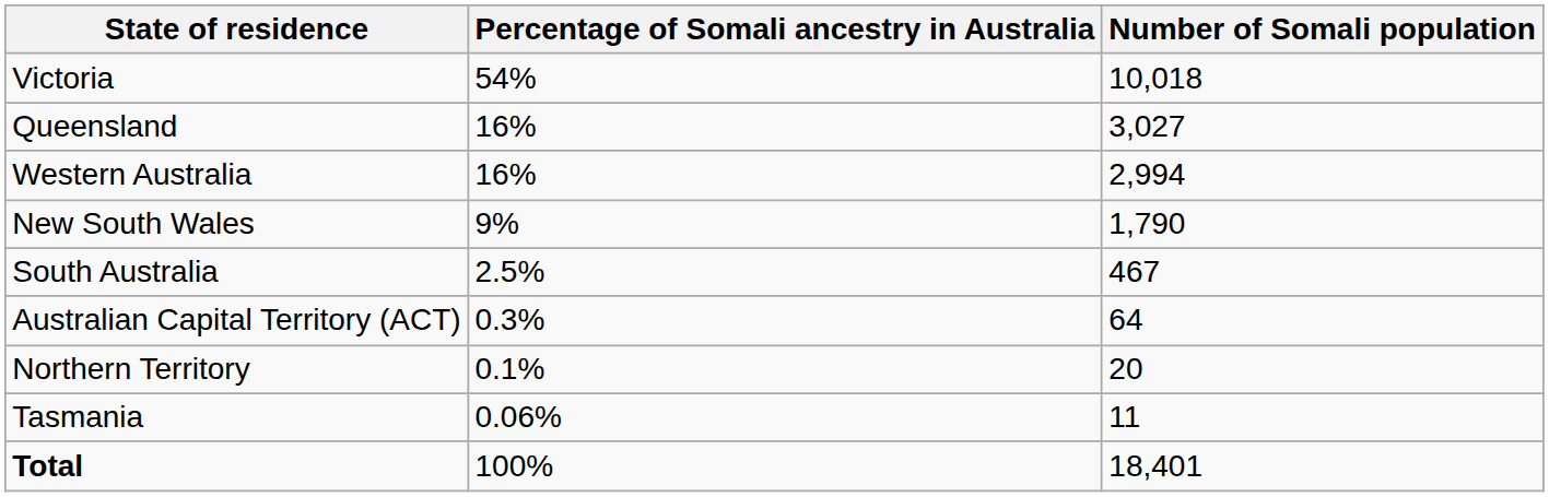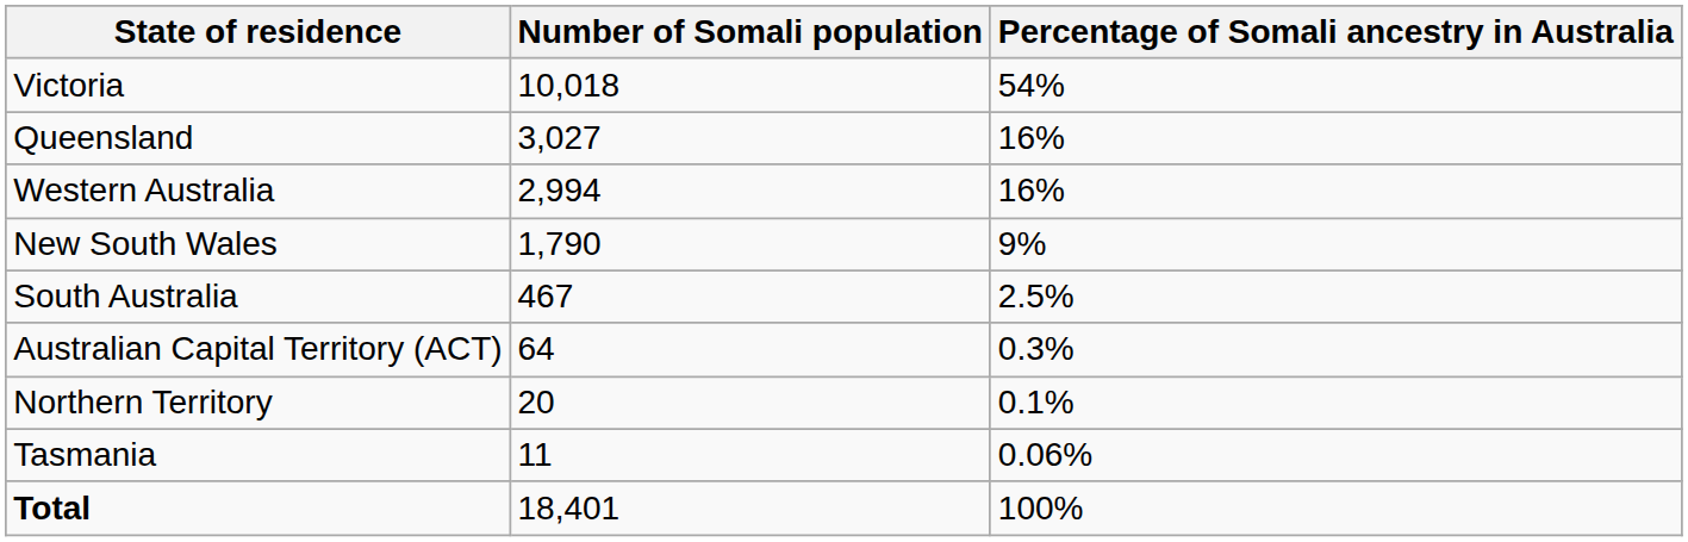 <table class="wikitable">
 <tr>
 <th>State of residence</th>
+<th>Number of Somali population</th>
 <th>Percentage of Somali ancestry in Australia</th>
-<th>Number of Somali population</th>
 </tr>
 <tr>
 <td>Victoria</td>
+<td>10,018</td>
 <td>54%</td>
-<td>10,018</td>
 </tr>
 <tr>
 <td>Queensland</td>
+<td>3,027</td>
 <td>16%</td>
-<td>3,027</td>
 </tr>
 <tr>
 <td>Western Australia</td>
+<td>2,994</td>
 <td>16%</td>
-<td>2,994</td>
 </tr>
 <tr>
 <td>New South Wales</td>
+<td>1,790</td>
 <td>9%</td>
-<td>1,790</td>
 </tr>
 <tr>
 <td>South Australia</td>
+<td>467</td>
 <td>2.5%</td>
-<td>467</td>
 </tr>
 <tr>
 <td>Australian Capital Territory (ACT)</td>
+<td>64</td>
 <td>0.3%</td>
-<td>64</td>
 </tr>
 <tr>
 <td>Northern Territory</td>
+<td>20</td>
 <td>0.1%</td>
-<td>20</td>
 </tr>
 <tr>
 <td>Tasmania</td>
+<td>11</td>
 <td>0.06%</td>
-<td>11</td>
 </tr>
 <tr>
 <td><strong>Total</strong></td>
+<td>18,401</td>
 <td>100%</td>
-<td>18,401</td>
 </tr>
 </table>
